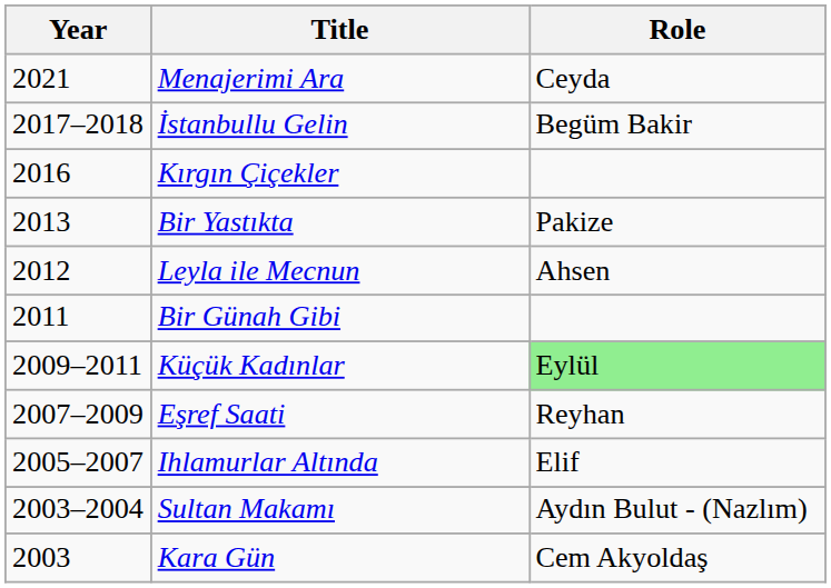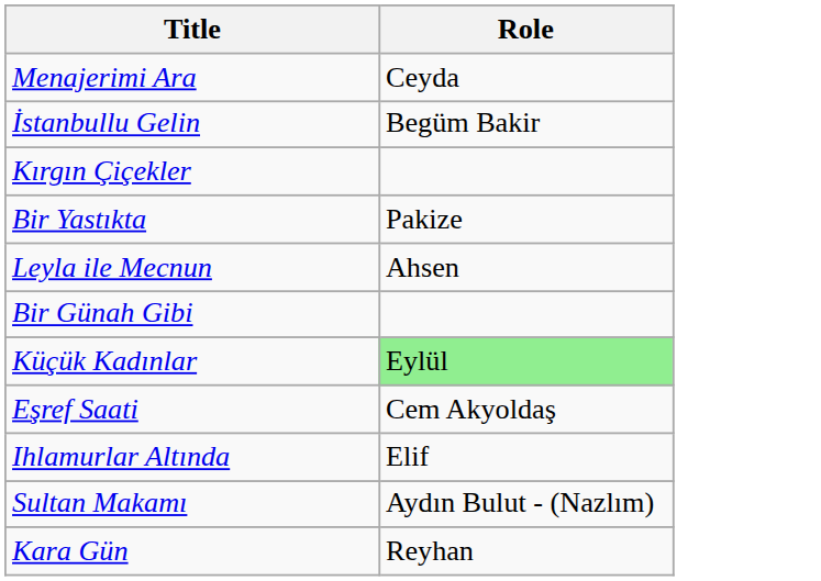 <table class="wikitable"  style="font-size: 90%;">
 <tr>
-<th width="65">Year</th>
 <th width="180">Title</th>
 <th width="140">Role</th>
 </tr>
 <tr>
-<td>2021</td>
 <td><em><a href='#'>Menajerimi Ara</a></em></td>
 <td>Ceyda</td>
 </tr>
 <tr>
-<td>2017–2018</td>
 <td><em><a href='#'>İstanbullu Gelin</a></em></td>
 <td>Begüm Bakir</td>
 </tr>
 <tr>
-<td>2016</td>
 <td><em><a href='#'>Kırgın Çiçekler</a></em></td>
 <td></td>
 </tr>
 <tr>
-<td>2013</td>
 <td><em><a href='#'>Bir Yastıkta</a></em></td>
 <td>Pakize</td>
 </tr>
 <tr>
-<td>2012</td>
 <td><em><a href='#'>Leyla ile Mecnun</a></em></td>
 <td>Ahsen</td>
 </tr>
 <tr>
-<td>2011</td>
 <td><em><a href='#'>Bir Günah Gibi</a></em></td>
 <td></td>
 </tr>
 <tr>
-<td>2009–2011</td>
 <td><em><a href='#'>Küçük Kadınlar</a></em></td>
 <td style="background: lightgreen;">Eylül</td>
 </tr>
 <tr>
-<td>2007–2009</td>
 <td><em><a href='#'>Eşref Saati</a></em></td>
-<td>Reyhan</td>
+<td>Cem Akyoldaş</td>
 </tr>
 <tr>
-<td>2005–2007</td>
 <td><em><a href='#'>Ihlamurlar Altında</a></em></td>
 <td>Elif</td>
 </tr>
 <tr>
-<td>2003–2004</td>
 <td><em><a href='#'>Sultan Makamı</a></em></td>
 <td>Aydın Bulut - (Nazlım)</td>
 </tr>
 <tr>
-<td>2003</td>
 <td><em><a href='#'>Kara Gün</a></em></td>
-<td>Cem Akyoldaş</td>
+<td>Reyhan</td>
 </tr>
 </table>
